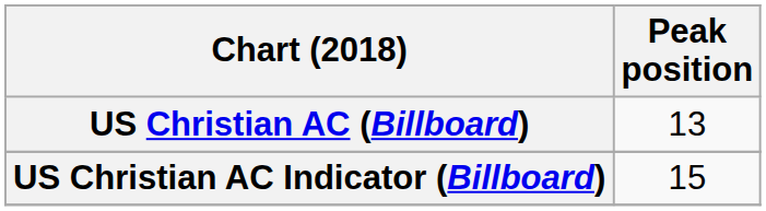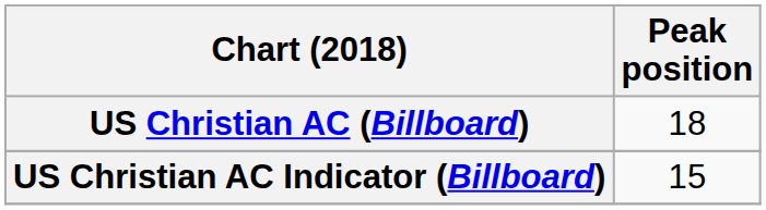 <table class="wikitable sortable plainrowheaders" style="text-align:center">
 <tr>
 <th scope="col">Chart (2018)</th>
 <th scope="col">Peak<br> position</th>
 </tr>
 <tr>
 <th scope="row">US <a href='#'>Christian AC</a> (<em><a href='#'>Billboard</a></em>)</th>
-<td>13</td>
+<td>18</td>
 </tr>
 <tr>
 </tr>
 <tr>
 </tr>
 <tr>
 <th scope="row">US Christian AC Indicator (<em><a href='#'>Billboard</a></em>)</th>
 <td align="center">15</td>
 </tr>
 <tr>
 </tr>
 </table>
